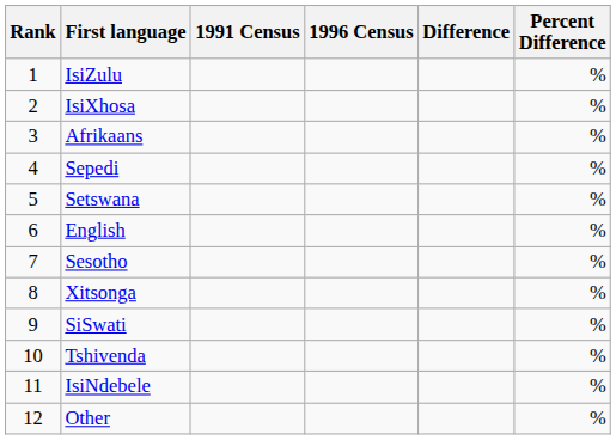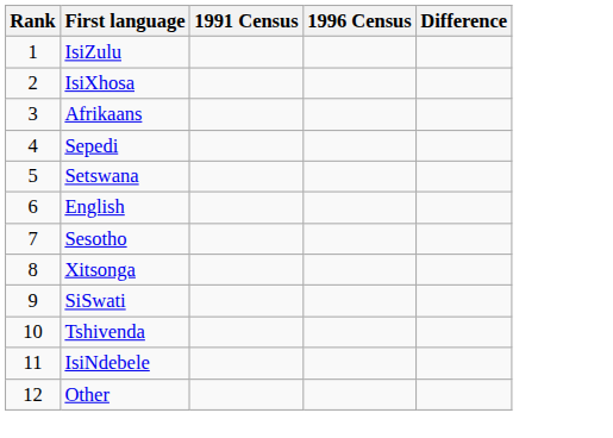 <table class="wikitable sortable" style="text-align: right;">
 <tr>
 <th data-sort-type="number">Rank</th>
 <th>First language</th>
 <th>1991 Census</th>
 <th>1996 Census</th>
 <th data-sort-type="number">Difference</th>
-<th data-sort-type="number">Percent<br>Difference</th>
 </tr>
 <tr>
 <td style="text-align: center;">1</td>
 <td style="text-align: left;"><a href='#'>IsiZulu</a></td>
 <td></td>
 <td></td>
 <td></td>
-<td>%</td>
 </tr>
 <tr>
 <td style="text-align: center;">2</td>
 <td style="text-align: left;"><a href='#'>IsiXhosa</a></td>
 <td></td>
 <td></td>
 <td></td>
-<td>%</td>
 </tr>
 <tr>
 <td style="text-align: center;">3</td>
 <td style="text-align: left;"><a href='#'>Afrikaans</a></td>
 <td></td>
 <td></td>
 <td></td>
-<td>%</td>
 </tr>
 <tr>
 <td style="text-align: center;">4</td>
 <td style="text-align: left;"><a href='#'>Sepedi</a></td>
 <td></td>
 <td></td>
 <td></td>
-<td>%</td>
 </tr>
 <tr>
 <td style="text-align: center;">5</td>
 <td style="text-align: left;"><a href='#'>Setswana</a></td>
 <td></td>
 <td></td>
 <td></td>
-<td>%</td>
 </tr>
 <tr>
 <td style="text-align: center;">6</td>
 <td style="text-align: left;"><a href='#'>English</a></td>
 <td></td>
 <td></td>
 <td></td>
-<td>%</td>
 </tr>
 <tr>
 <td style="text-align: center;">7</td>
 <td style="text-align: left;"><a href='#'>Sesotho</a></td>
 <td></td>
 <td></td>
 <td></td>
-<td>%</td>
 </tr>
 <tr>
 <td style="text-align: center;">8</td>
 <td style="text-align: left;"><a href='#'>Xitsonga</a></td>
 <td></td>
 <td></td>
 <td></td>
-<td>%</td>
 </tr>
 <tr>
 <td style="text-align: center;">9</td>
 <td style="text-align: left;"><a href='#'>SiSwati</a></td>
 <td></td>
 <td></td>
 <td></td>
-<td>%</td>
 </tr>
 <tr>
 <td style="text-align: center;">10</td>
 <td style="text-align: left;"><a href='#'>Tshivenda</a></td>
 <td></td>
 <td></td>
 <td></td>
-<td>%</td>
 </tr>
 <tr>
 <td style="text-align: center;">11</td>
 <td style="text-align: left;"><a href='#'>IsiNdebele</a></td>
 <td></td>
 <td></td>
 <td></td>
-<td>%</td>
 </tr>
 <tr>
 <td style="text-align: center;">12</td>
 <td style="text-align: left;"><a href='#'>Other</a></td>
 <td></td>
 <td></td>
 <td></td>
-<td>%</td>
 </tr>
 </table>
